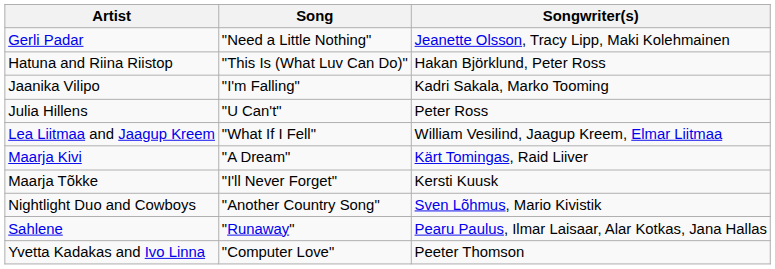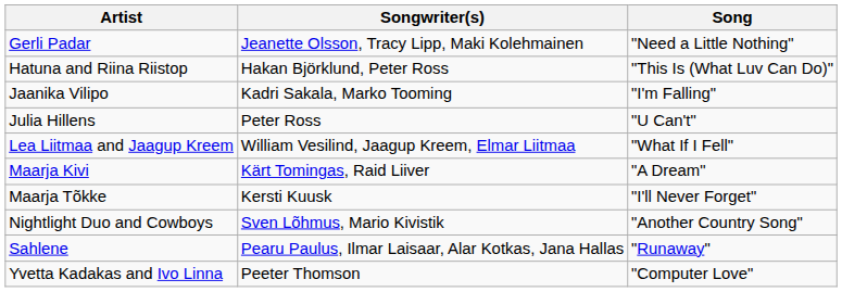 <table class="wikitable" style="margin: 1em auto 1em auto;">
 <tr>
 <th>Artist</th>
+<th>Songwriter(s)</th>
 <th>Song</th>
-<th>Songwriter(s)</th>
 </tr>
 <tr>
 <td><a href='#'>Gerli Padar</a></td>
+<td><a href='#'>Jeanette Olsson</a>, Tracy Lipp, Maki Kolehmainen</td>
 <td>"Need a Little Nothing"</td>
-<td><a href='#'>Jeanette Olsson</a>, Tracy Lipp, Maki Kolehmainen</td>
 </tr>
 <tr>
 <td>Hatuna and Riina Riistop</td>
+<td>Hakan Björklund, Peter Ross</td>
 <td>"This Is (What Luv Can Do)"</td>
-<td>Hakan Björklund, Peter Ross</td>
 </tr>
 <tr>
 <td>Jaanika Vilipo</td>
+<td>Kadri Sakala, Marko Tooming</td>
 <td>"I'm Falling"</td>
-<td>Kadri Sakala, Marko Tooming</td>
 </tr>
 <tr>
 <td>Julia Hillens</td>
+<td>Peter Ross</td>
 <td>"U Can't"</td>
-<td>Peter Ross</td>
 </tr>
 <tr>
 <td><a href='#'>Lea Liitmaa</a> and <a href='#'>Jaagup Kreem</a></td>
+<td>William Vesilind, Jaagup Kreem, <a href='#'>Elmar Liitmaa</a></td>
 <td>"What If I Fell"</td>
-<td>William Vesilind, Jaagup Kreem, <a href='#'>Elmar Liitmaa</a></td>
 </tr>
 <tr>
 <td><a href='#'>Maarja Kivi</a></td>
+<td><a href='#'>Kärt Tomingas</a>, Raid Liiver</td>
 <td>"A Dream"</td>
-<td><a href='#'>Kärt Tomingas</a>, Raid Liiver</td>
 </tr>
 <tr>
 <td>Maarja Tõkke</td>
+<td>Kersti Kuusk</td>
 <td>"I'll Never Forget"</td>
-<td>Kersti Kuusk</td>
 </tr>
 <tr>
 <td>Nightlight Duo and Cowboys</td>
+<td><a href='#'>Sven Lõhmus</a>, Mario Kivistik</td>
 <td>"Another Country Song"</td>
-<td><a href='#'>Sven Lõhmus</a>, Mario Kivistik</td>
 </tr>
 <tr>
 <td><a href='#'>Sahlene</a></td>
+<td><a href='#'>Pearu Paulus</a>, Ilmar Laisaar, Alar Kotkas, Jana Hallas</td>
 <td>"<a href='#'>Runaway</a>"</td>
-<td><a href='#'>Pearu Paulus</a>, Ilmar Laisaar, Alar Kotkas, Jana Hallas</td>
 </tr>
 <tr>
 <td>Yvetta Kadakas and <a href='#'>Ivo Linna</a></td>
+<td>Peeter Thomson</td>
 <td>"Computer Love"</td>
-<td>Peeter Thomson</td>
 </tr>
 </table>
